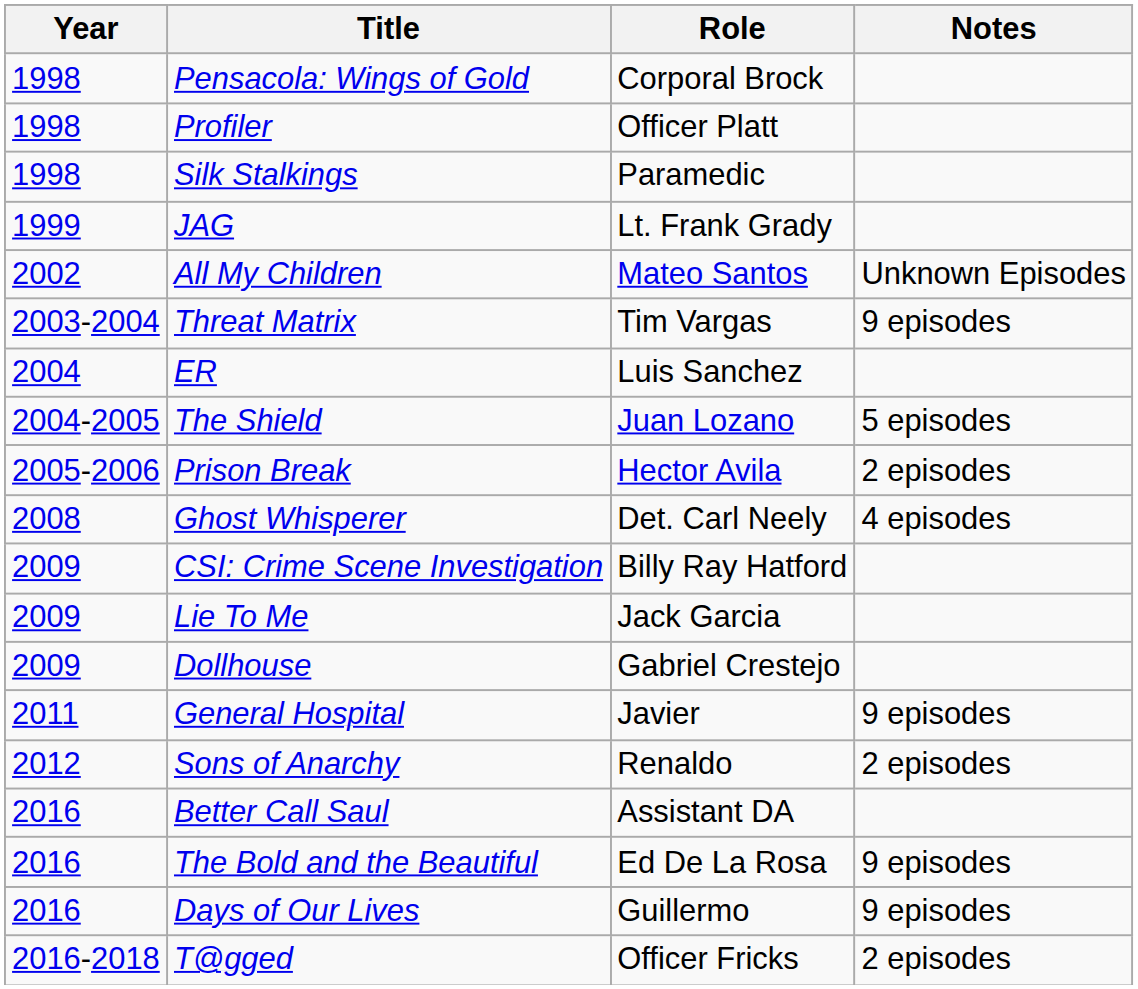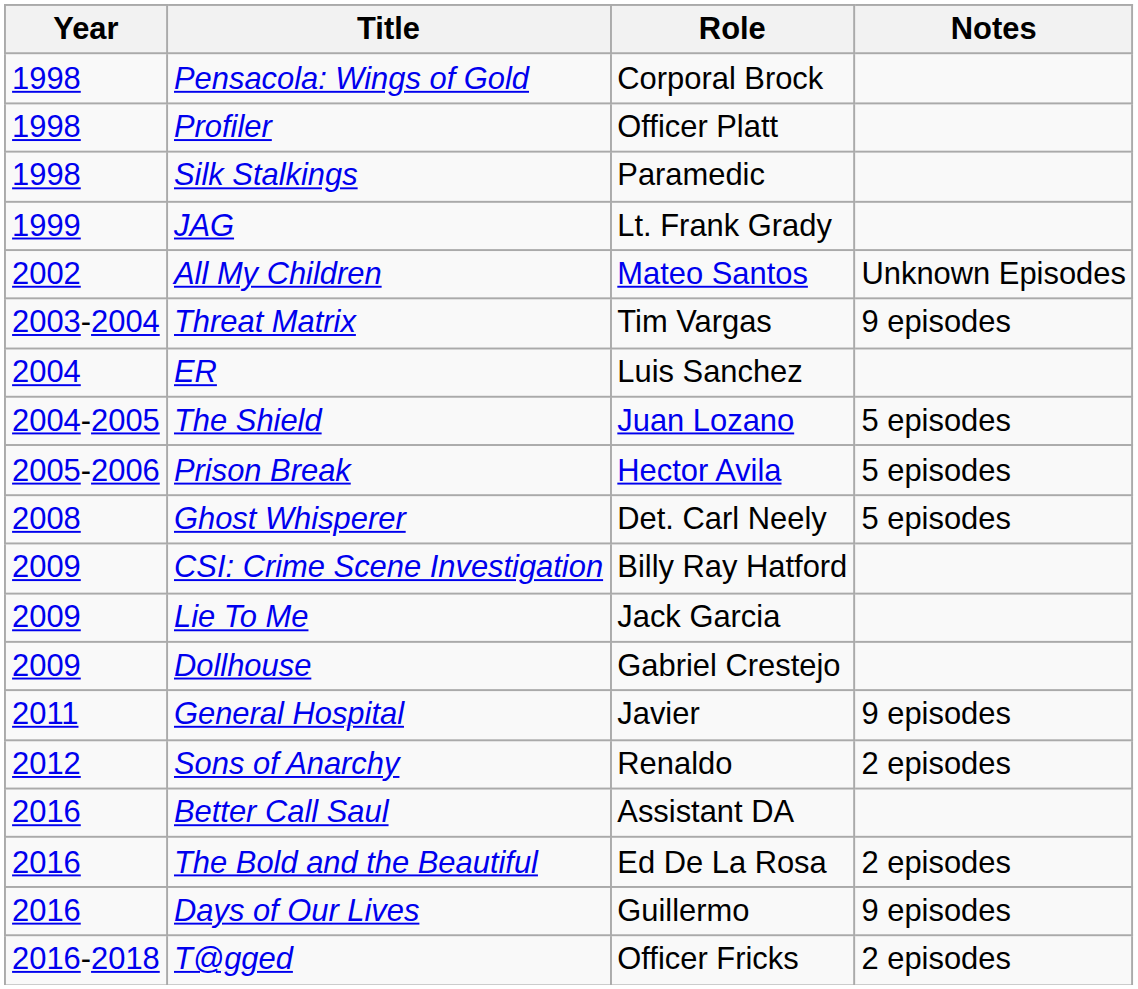 <table class="wikitable">
 <tr>
 <th>Year</th>
 <th>Title</th>
 <th>Role</th>
 <th>Notes</th>
 </tr>
 <tr>
 <td><a href='#'>1998</a></td>
 <td><em><a href='#'>Pensacola: Wings of Gold</a></em></td>
 <td>Corporal Brock</td>
 <td></td>
 </tr>
 <tr>
 <td><a href='#'>1998</a></td>
 <td><em><a href='#'>Profiler</a></em></td>
 <td>Officer Platt</td>
 <td></td>
 </tr>
 <tr>
 <td><a href='#'>1998</a></td>
 <td><em><a href='#'>Silk Stalkings</a></em></td>
 <td>Paramedic</td>
 <td></td>
 </tr>
 <tr>
 <td><a href='#'>1999</a></td>
 <td><em><a href='#'>JAG</a></em></td>
 <td>Lt. Frank Grady</td>
 <td></td>
 </tr>
 <tr>
 <td><a href='#'>2002</a></td>
 <td><em><a href='#'>All My Children</a></em></td>
 <td><a href='#'>Mateo Santos</a></td>
 <td>Unknown Episodes</td>
 </tr>
 <tr>
 <td><a href='#'>2003</a>-<a href='#'>2004</a></td>
 <td><em><a href='#'>Threat Matrix</a></em></td>
 <td>Tim Vargas</td>
 <td>9 episodes</td>
 </tr>
 <tr>
 <td><a href='#'>2004</a></td>
 <td><em><a href='#'>ER</a></em></td>
 <td>Luis Sanchez</td>
 <td></td>
 </tr>
 <tr>
 <td><a href='#'>2004</a>-<a href='#'>2005</a></td>
 <td><em><a href='#'>The Shield</a></em></td>
 <td><a href='#'>Juan Lozano</a></td>
 <td>5 episodes</td>
 </tr>
 <tr>
 <td><a href='#'>2005</a>-<a href='#'>2006</a></td>
 <td><em><a href='#'>Prison Break</a></em></td>
 <td><a href='#'>Hector Avila</a></td>
-<td>2 episodes</td>
+<td>5 episodes</td>
 </tr>
 <tr>
 <td><a href='#'>2008</a></td>
 <td><em><a href='#'>Ghost Whisperer</a></em></td>
 <td>Det. Carl Neely</td>
-<td>4 episodes</td>
+<td>5 episodes</td>
 </tr>
 <tr>
 <td><a href='#'>2009</a></td>
 <td><em><a href='#'>CSI: Crime Scene Investigation</a></em></td>
 <td>Billy Ray Hatford</td>
 <td></td>
 </tr>
 <tr>
 <td><a href='#'>2009</a></td>
 <td><em><a href='#'>Lie To Me </a></em></td>
 <td>Jack Garcia</td>
 <td></td>
 </tr>
 <tr>
 <td><a href='#'>2009</a></td>
 <td><em><a href='#'>Dollhouse</a></em></td>
 <td>Gabriel Crestejo</td>
 <td></td>
 </tr>
 <tr>
 <td><a href='#'>2011</a></td>
 <td><em><a href='#'>General Hospital</a></em></td>
 <td>Javier</td>
 <td>9 episodes</td>
 </tr>
 <tr>
 <td><a href='#'>2012</a></td>
 <td><em><a href='#'>Sons of Anarchy</a></em></td>
 <td>Renaldo</td>
 <td>2 episodes</td>
 </tr>
 <tr>
 <td><a href='#'>2016</a></td>
 <td><em><a href='#'>Better Call Saul</a></em></td>
 <td>Assistant DA</td>
 <td></td>
 </tr>
 <tr>
 <td><a href='#'>2016</a></td>
 <td><em><a href='#'>The Bold and the Beautiful</a></em></td>
 <td>Ed De La Rosa</td>
-<td>9 episodes</td>
+<td>2 episodes</td>
 </tr>
 <tr>
 <td><a href='#'>2016</a></td>
 <td><em><a href='#'>Days of Our Lives</a></em></td>
 <td>Guillermo</td>
 <td>9 episodes</td>
 </tr>
 <tr>
 <td><a href='#'>2016</a>-<a href='#'>2018</a></td>
 <td><em><a href='#'>T@gged</a></em></td>
 <td>Officer Fricks</td>
 <td>2 episodes</td>
 </tr>
 </table>
